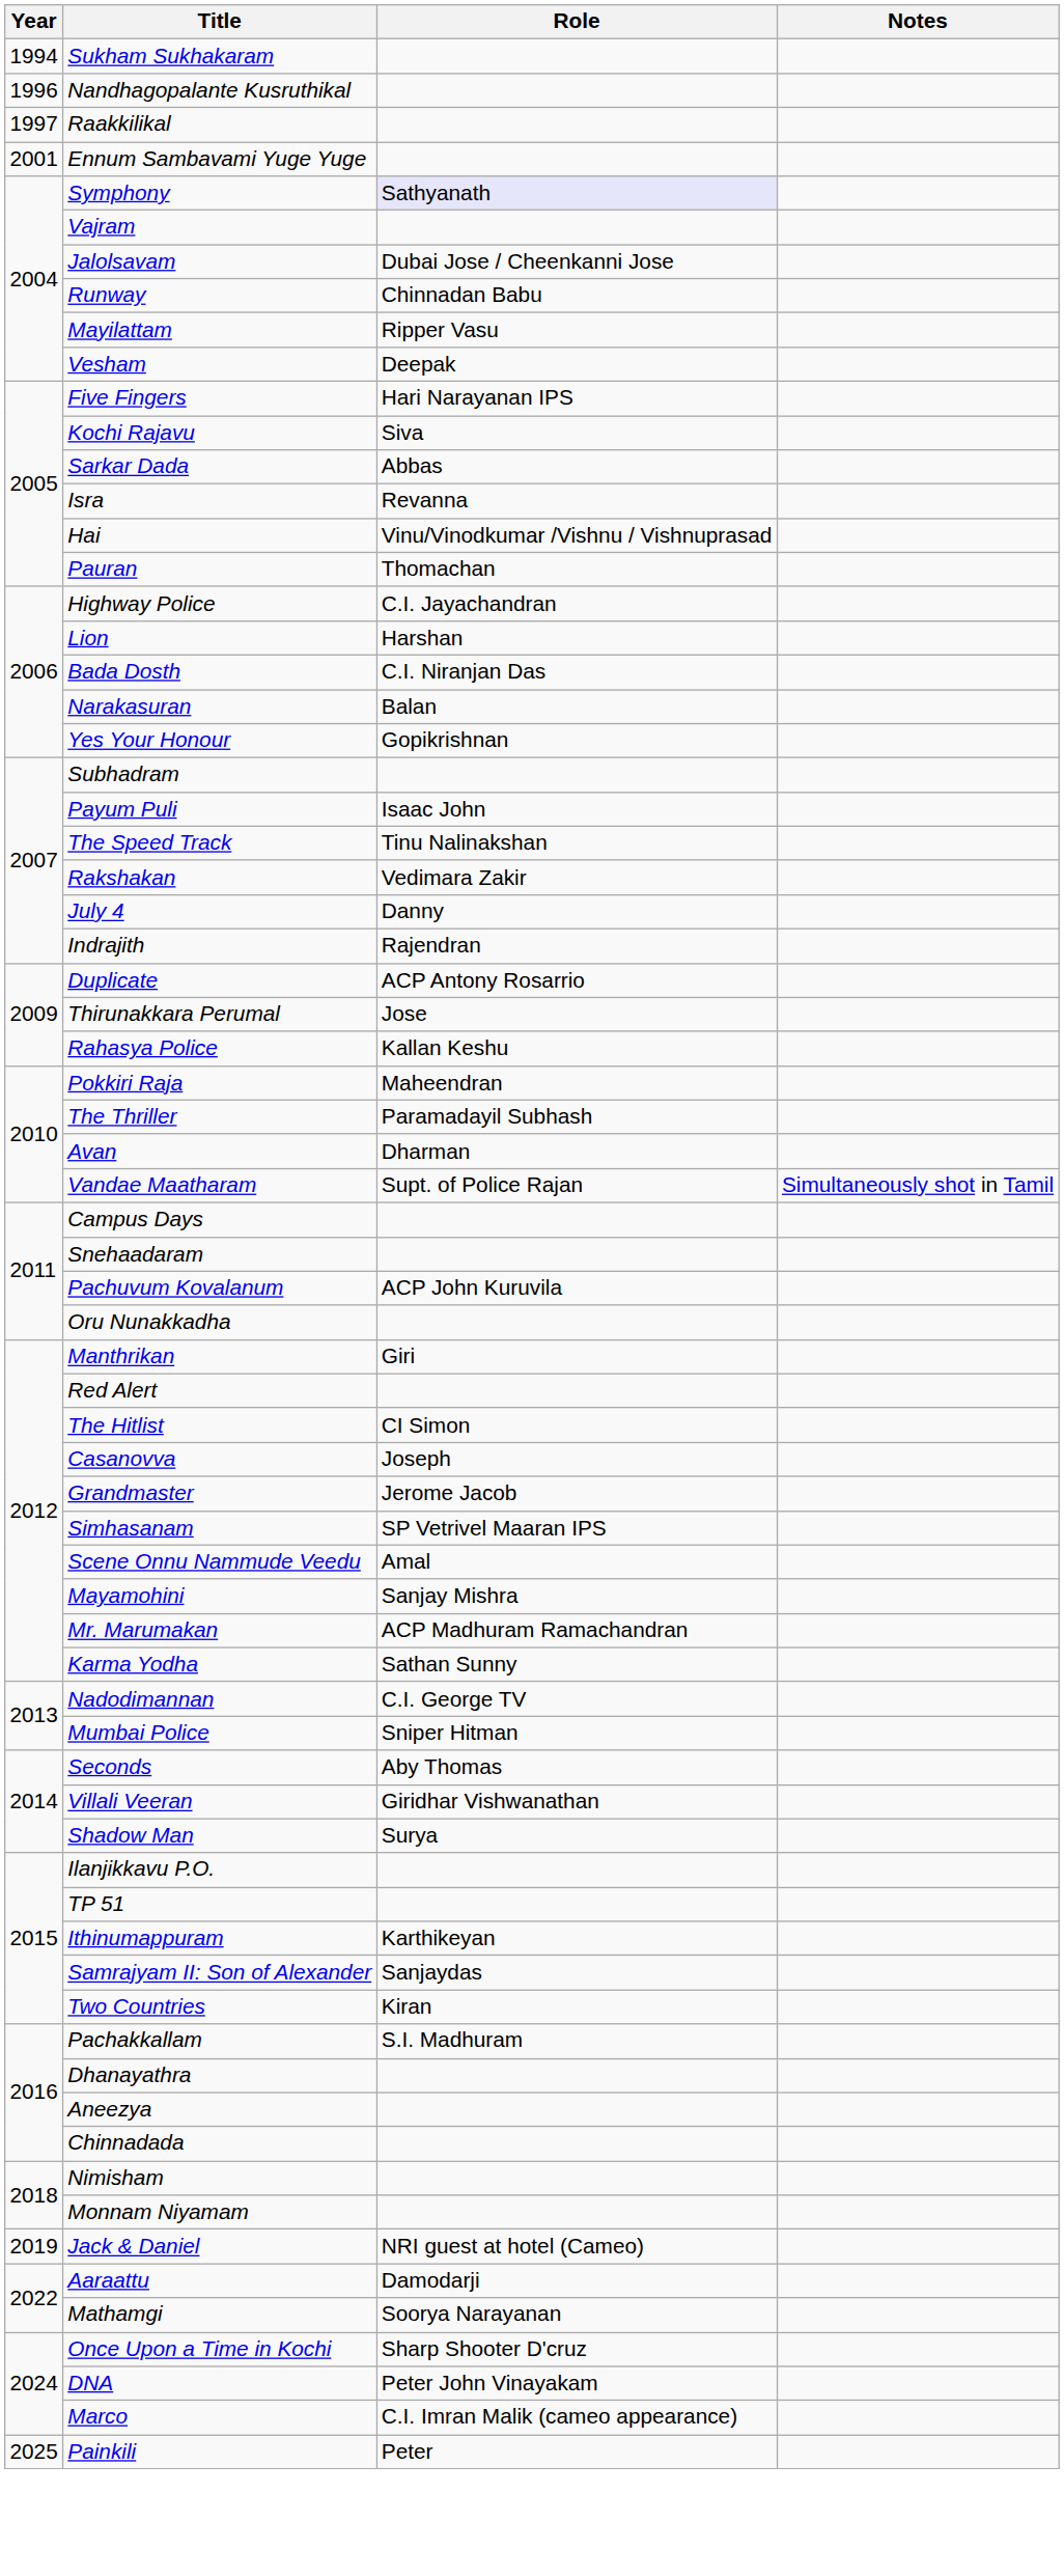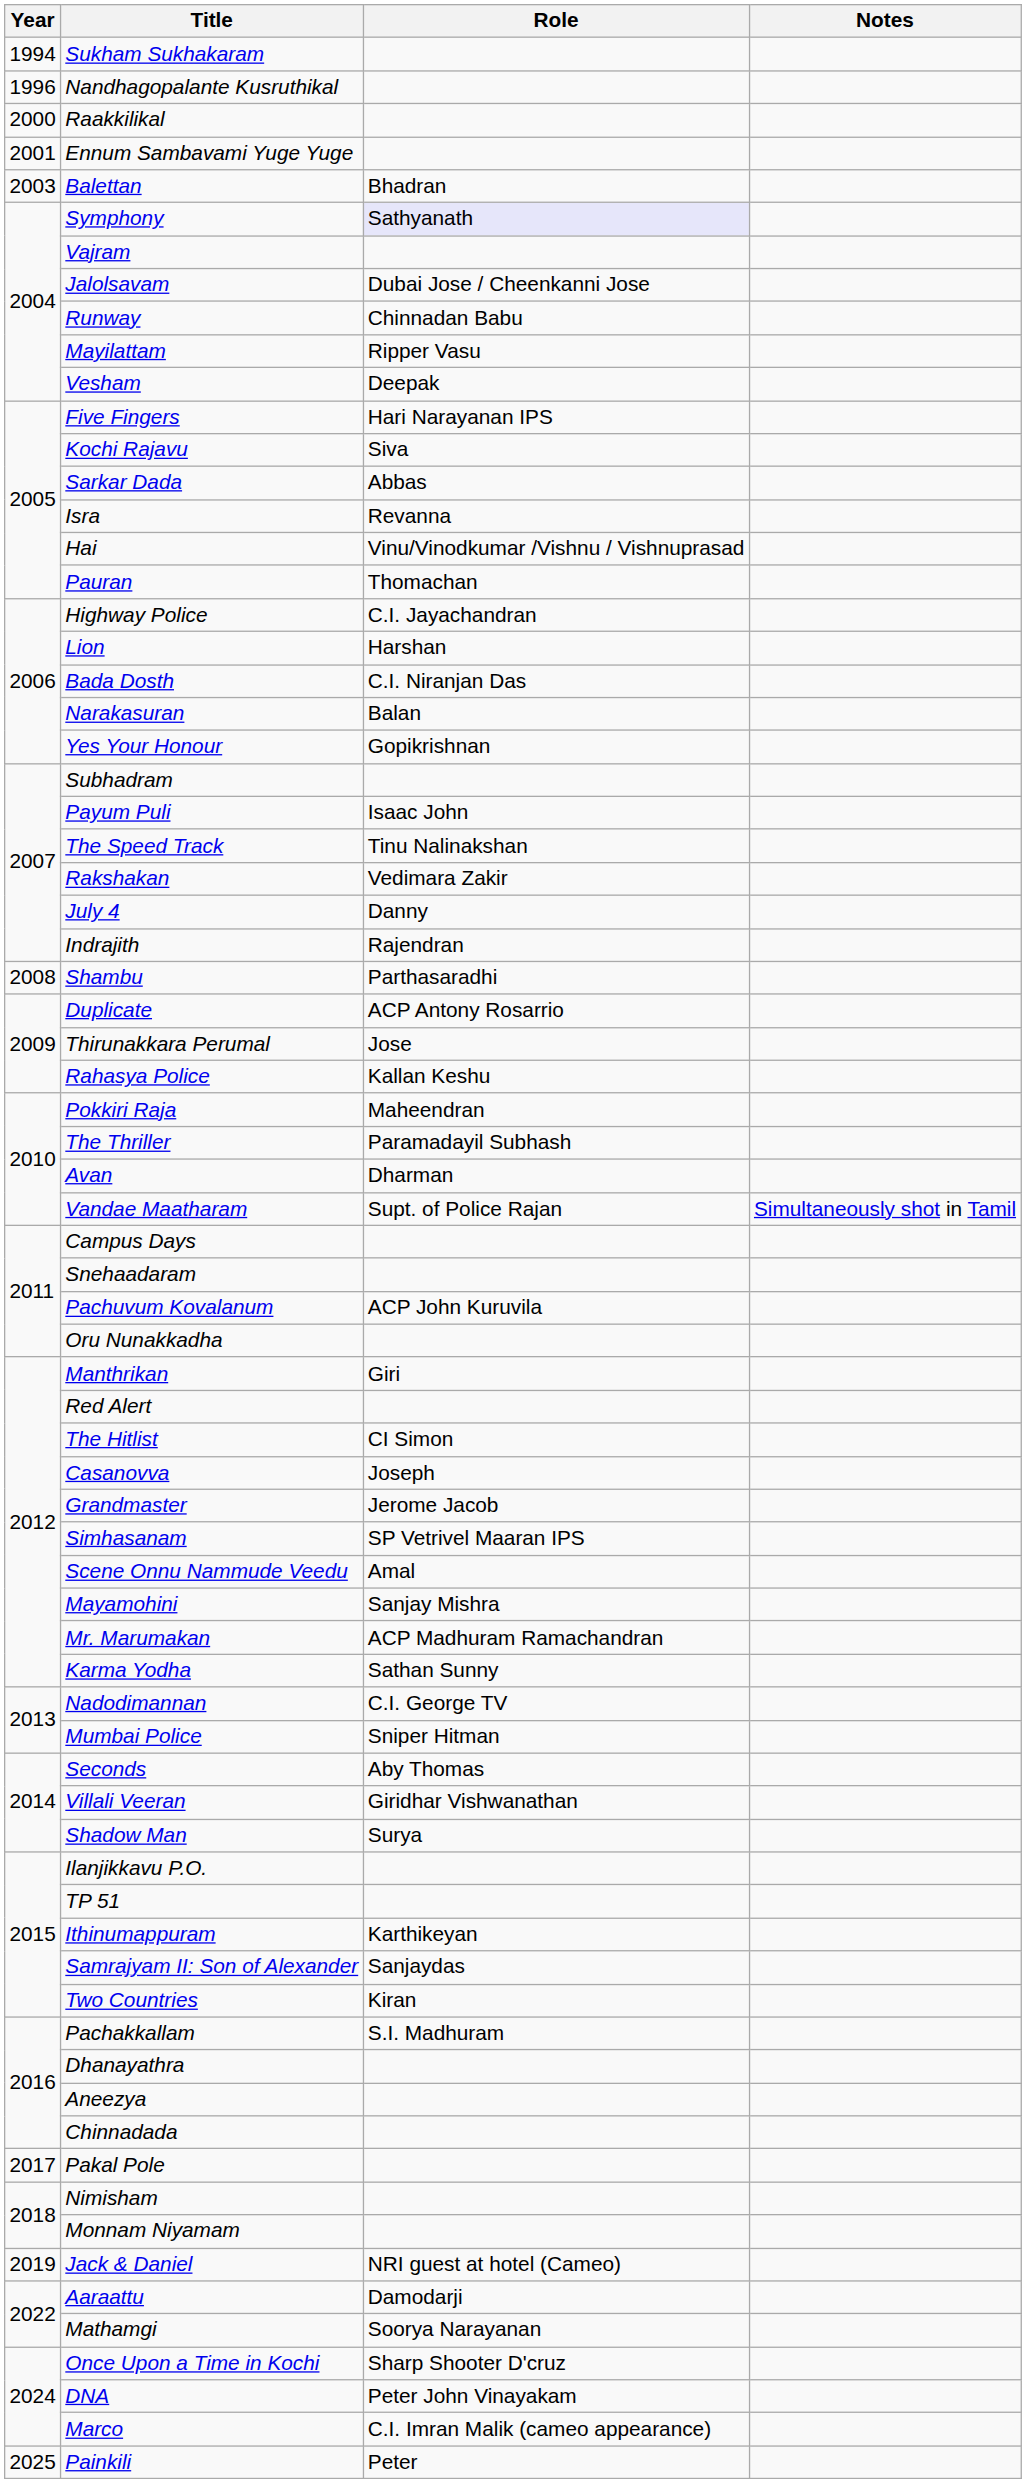 <table class="wikitable sortable">
 <tr>
 <th>Year</th>
 <th>Title</th>
 <th>Role</th>
 <th class="unsortable">Notes</th>
 </tr>
 <tr>
 <td>1994</td>
 <td><em><a href='#'>Sukham Sukhakaram</a></em></td>
 <td></td>
 <td></td>
 </tr>
 <tr>
 <td>1996</td>
 <td><em>Nandhagopalante Kusruthikal</em></td>
 <td></td>
 <td></td>
 </tr>
 <tr>
-<td>1997</td>
+<td>2000</td>
 <td><em>Raakkilikal</em></td>
 <td></td>
 <td></td>
 </tr>
 <tr>
 <td>2001</td>
 <td><em>Ennum Sambavami Yuge Yuge</em></td>
 <td></td>
+<td></td>
+</tr>
+<tr>
+<td>2003</td>
+<td><em><a href='#'>Balettan</a></em></td>
+<td>Bhadran</td>
 <td></td>
 </tr>
 <tr>
 <td rowspan=6>2004</td>
 <td><em><a href='#'>Symphony</a></em></td>
 <td style="background: lavender;">Sathyanath</td>
 <td></td>
 </tr>
 <tr>
 <td><em><a href='#'>Vajram</a></em></td>
 <td></td>
 <td></td>
 </tr>
 <tr>
 <td><em><a href='#'>Jalolsavam</a></em></td>
 <td>Dubai Jose / Cheenkanni Jose</td>
 <td></td>
 </tr>
 <tr>
 <td><em><a href='#'>Runway</a></em></td>
 <td>Chinnadan Babu</td>
 <td></td>
 </tr>
 <tr>
 <td><em><a href='#'>Mayilattam</a></em></td>
 <td>Ripper Vasu</td>
 <td></td>
 </tr>
 <tr>
 <td><em><a href='#'>Vesham</a></em></td>
 <td>Deepak</td>
 <td></td>
 </tr>
 <tr>
 <td rowspan="6">2005</td>
 <td><em><a href='#'>Five Fingers</a></em></td>
 <td>Hari Narayanan IPS</td>
 <td></td>
 </tr>
 <tr>
 <td><em><a href='#'>Kochi Rajavu</a></em></td>
 <td>Siva</td>
 <td></td>
 </tr>
 <tr>
 <td><em><a href='#'>Sarkar Dada</a></em></td>
 <td>Abbas</td>
 <td></td>
 </tr>
 <tr>
 <td><em>Isra</em></td>
 <td>Revanna</td>
 <td></td>
 </tr>
 <tr>
 <td><em>Hai</em></td>
 <td>Vinu/Vinodkumar /Vishnu / Vishnuprasad</td>
 <td></td>
 </tr>
 <tr>
 <td><em><a href='#'>Pauran</a></em></td>
 <td>Thomachan</td>
 <td></td>
 </tr>
 <tr>
 <td rowspan="5">2006</td>
 <td><em>Highway Police</em></td>
 <td>C.I. Jayachandran</td>
 <td></td>
 </tr>
 <tr>
 <td><em><a href='#'>Lion</a></em></td>
 <td>Harshan</td>
 <td></td>
 </tr>
 <tr>
 <td><em><a href='#'>Bada Dosth</a> </em></td>
 <td>C.I. Niranjan Das</td>
 <td></td>
 </tr>
 <tr>
 <td><em><a href='#'>Narakasuran</a></em></td>
 <td>Balan</td>
 <td></td>
 </tr>
 <tr>
 <td><em><a href='#'>Yes Your Honour</a></em></td>
 <td>Gopikrishnan</td>
 <td></td>
 </tr>
 <tr>
 <td rowspan="6">2007</td>
 <td><em>Subhadram </em></td>
 <td></td>
 <td></td>
 </tr>
 <tr>
 <td><em><a href='#'>Payum Puli</a> </em></td>
 <td>Isaac John</td>
 <td></td>
 </tr>
 <tr>
 <td><em><a href='#'>The Speed Track</a></em></td>
 <td>Tinu Nalinakshan</td>
 <td></td>
 </tr>
 <tr>
 <td><em><a href='#'>Rakshakan</a></em></td>
 <td>Vedimara Zakir</td>
 <td></td>
 </tr>
 <tr>
 <td><em><a href='#'>July 4</a></em></td>
 <td>Danny</td>
 <td></td>
 </tr>
 <tr>
 <td><em>Indrajith</em></td>
 <td>Rajendran</td>
+<td></td>
+</tr>
+<tr>
+<td>2008</td>
+<td><em><a href='#'>Shambu</a></em></td>
+<td>Parthasaradhi</td>
 <td></td>
 </tr>
 <tr>
 <td rowspan="3">2009</td>
 <td><em><a href='#'>Duplicate</a></em></td>
 <td>ACP Antony Rosarrio</td>
 <td></td>
 </tr>
 <tr>
 <td><em>Thirunakkara Perumal</em></td>
 <td>Jose</td>
 <td></td>
 </tr>
 <tr>
 <td><em><a href='#'>Rahasya Police</a></em></td>
 <td>Kallan Keshu</td>
 <td></td>
 </tr>
 <tr>
 <td rowspan="4">2010</td>
 <td><em><a href='#'>Pokkiri Raja</a></em></td>
 <td>Maheendran</td>
 <td></td>
 </tr>
 <tr>
 <td><em><a href='#'>The Thriller</a></em></td>
 <td>Paramadayil Subhash</td>
 <td></td>
 </tr>
 <tr>
 <td><em><a href='#'>Avan</a></em></td>
 <td>Dharman</td>
 <td></td>
 </tr>
 <tr>
 <td><em><a href='#'>Vandae Maatharam</a></em></td>
 <td>Supt. of Police Rajan</td>
 <td><a href='#'>Simultaneously shot</a> in <a href='#'>Tamil</a></td>
 </tr>
 <tr>
 <td rowspan="4">2011</td>
 <td><em>Campus Days</em></td>
 <td></td>
 <td></td>
 </tr>
 <tr>
 <td><em>Snehaadaram</em></td>
 <td></td>
 <td></td>
 </tr>
 <tr>
 <td><em><a href='#'>Pachuvum Kovalanum</a></em></td>
 <td>ACP John Kuruvila</td>
 <td></td>
 </tr>
 <tr>
 <td><em>Oru Nunakkadha</em></td>
 <td></td>
 <td></td>
 </tr>
 <tr>
 <td rowspan="10">2012</td>
 <td><em><a href='#'>Manthrikan</a></em></td>
 <td>Giri</td>
 <td></td>
 </tr>
 <tr>
 <td><em>Red Alert</em></td>
 <td></td>
 <td></td>
 </tr>
 <tr>
 <td><em><a href='#'>The Hitlist</a></em></td>
 <td>CI Simon</td>
 <td></td>
 </tr>
 <tr>
 <td><em><a href='#'>Casanovva</a></em></td>
 <td>Joseph</td>
 <td></td>
 </tr>
 <tr>
 <td><em><a href='#'>Grandmaster</a></em></td>
 <td>Jerome Jacob</td>
 <td></td>
 </tr>
 <tr>
 <td><em><a href='#'>Simhasanam</a></em></td>
 <td>SP Vetrivel Maaran IPS</td>
 <td></td>
 </tr>
 <tr>
 <td><em><a href='#'>Scene Onnu Nammude Veedu</a></em></td>
 <td>Amal</td>
 <td></td>
 </tr>
 <tr>
 <td><em><a href='#'>Mayamohini</a></em></td>
 <td>Sanjay Mishra</td>
 <td></td>
 </tr>
 <tr>
 <td><em><a href='#'>Mr. Marumakan</a></em></td>
 <td>ACP Madhuram Ramachandran</td>
 <td></td>
 </tr>
 <tr>
 <td><em><a href='#'>Karma Yodha</a></em></td>
 <td>Sathan Sunny</td>
 <td></td>
 </tr>
 <tr>
 <td rowspan="2">2013</td>
 <td><em><a href='#'>Nadodimannan</a></em></td>
 <td>C.I. George TV</td>
 <td></td>
 </tr>
 <tr>
 <td><em><a href='#'>Mumbai Police</a></em></td>
 <td>Sniper Hitman</td>
 <td></td>
 </tr>
 <tr>
 <td rowspan="3">2014</td>
 <td><em><a href='#'>Seconds</a></em></td>
 <td>Aby Thomas</td>
 <td></td>
 </tr>
 <tr>
 <td><em><a href='#'>Villali Veeran</a></em></td>
 <td>Giridhar Vishwanathan</td>
 <td></td>
 </tr>
 <tr>
 <td><em><a href='#'>Shadow Man</a></em></td>
 <td>Surya</td>
 <td></td>
 </tr>
 <tr>
 <td rowspan="5">2015</td>
 <td><em>Ilanjikkavu P.O.</em></td>
 <td></td>
 <td></td>
 </tr>
 <tr>
 <td><em>TP 51</em></td>
 <td></td>
 <td></td>
 </tr>
 <tr>
 <td><em><a href='#'>Ithinumappuram</a></em></td>
 <td>Karthikeyan</td>
 <td></td>
 </tr>
 <tr>
 <td><em><a href='#'>Samrajyam II: Son of Alexander</a></em></td>
 <td>Sanjaydas</td>
 <td></td>
 </tr>
 <tr>
 <td><em><a href='#'>Two Countries</a></em></td>
 <td>Kiran</td>
 <td></td>
 </tr>
 <tr>
 <td rowspan="4">2016</td>
 <td><em>Pachakkallam</em></td>
 <td>S.I. Madhuram</td>
 <td></td>
 </tr>
 <tr>
 <td><em>Dhanayathra</em></td>
 <td></td>
 <td></td>
 </tr>
 <tr>
 <td><em>Aneezya</em></td>
 <td></td>
 <td></td>
 </tr>
 <tr>
 <td><em>Chinnadada</em></td>
 <td></td>
 <td></td>
 </tr>
 <tr>
+<td>2017</td>
+<td><em>Pakal Pole</em></td>
+<td></td>
+<td></td>
+</tr>
+<tr>
 <td rowspan="2">2018</td>
 <td><em>Nimisham</em></td>
 <td></td>
 <td></td>
 </tr>
 <tr>
 <td><em>Monnam Niyamam</em></td>
 <td></td>
 <td></td>
 </tr>
 <tr>
 <td>2019</td>
 <td><em><a href='#'>Jack & Daniel</a></em></td>
 <td>NRI guest at hotel (Cameo)</td>
 <td></td>
 </tr>
 <tr>
 <td rowspan="2">2022</td>
 <td><em><a href='#'>Aaraattu</a></em></td>
 <td>Damodarji</td>
 <td></td>
 </tr>
 <tr>
 <td><em>Mathamgi</em></td>
 <td>Soorya Narayanan</td>
 <td></td>
 </tr>
 <tr>
 <td rowspan=3>2024</td>
 <td><em><a href='#'>Once Upon a Time in Kochi</a></em></td>
 <td>Sharp Shooter D'cruz</td>
 <td></td>
 </tr>
 <tr>
 <td><em><a href='#'>DNA</a></em></td>
 <td>Peter John Vinayakam</td>
 <td></td>
 </tr>
 <tr>
 <td><em><a href='#'>Marco</a></em></td>
 <td>C.I. Imran Malik (cameo appearance)</td>
 <td></td>
 </tr>
 <tr>
 <td>2025</td>
 <td><em><a href='#'>Painkili</a></em></td>
 <td>Peter</td>
 <td></td>
 </tr>
 <tr>
 </tr>
 </table>
